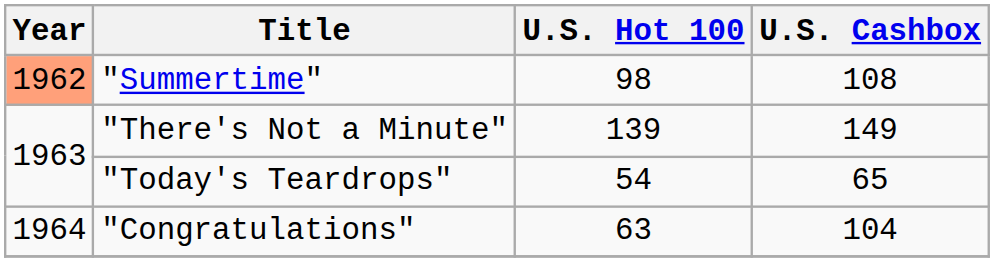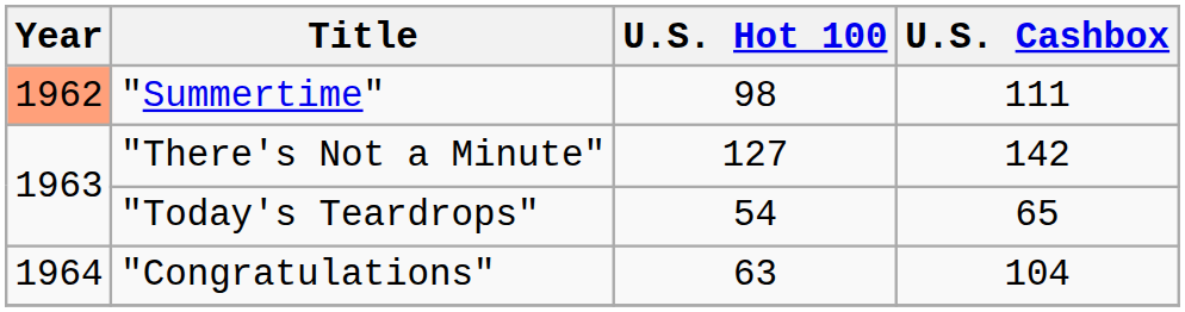 <table class="wikitable">
 <tr>
 <th>Year</th>
 <th>Title</th>
 <th>U.S. <a href='#'>Hot 100</a></th>
 <th>U.S. <a href='#'>Cashbox</a></th>
 </tr>
 <tr>
 <td style="background: lightsalmon;">1962</td>
 <td>"<a href='#'>Summertime</a>"</td>
 <td align="center">98</td>
-<td align="center">108</td>
+<td align="center">111</td>
 </tr>
 <tr>
 <td rowspan="2">1963</td>
 <td>"There's Not a Minute"</td>
-<td align="center">139</td>
-<td align="center">149</td>
+<td align="center">127</td>
+<td align="center">142</td>
 </tr>
 <tr>
 <td>"Today's Teardrops"</td>
 <td align="center">54</td>
 <td align="center">65</td>
 </tr>
 <tr>
 <td>1964</td>
 <td>"Congratulations"</td>
 <td align="center">63</td>
 <td align="center">104</td>
 </tr>
 <tr>
 </tr>
 </table>
